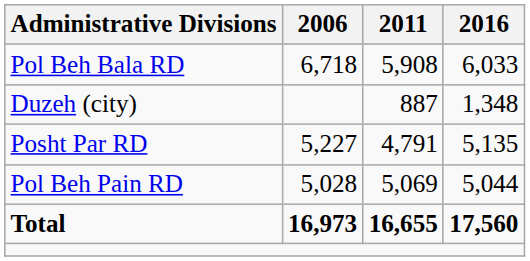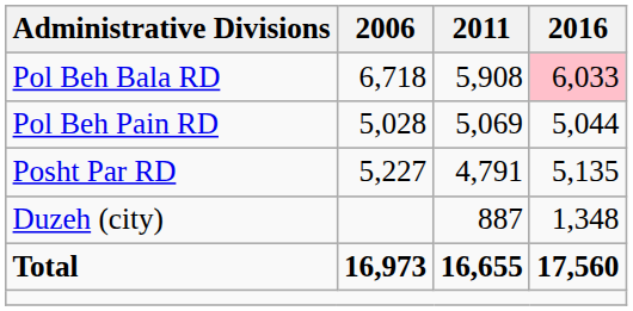 <table class="wikitable">
 <tr>
 <th>Administrative Divisions</th>
 <th>2006</th>
 <th>2011</th>
 <th>2016</th>
 </tr>
 <tr>
 <td><a href='#'>Pol Beh Bala RD</a></td>
 <td style="text-align: right;">6,718</td>
 <td style="text-align: right;">5,908</td>
-<td style="text-align: right;">6,033</td>
+<td style="background: pink; text-align: right;">6,033</td>
 </tr>
 <tr>
-<td><a href='#'>Duzeh</a> (city)</td>
-<td style="text-align: right;"></td>
-<td style="text-align: right;">887</td>
-<td style="text-align: right;">1,348</td>
+<td><a href='#'>Pol Beh Pain RD</a></td>
+<td style="text-align: right;">5,028</td>
+<td style="text-align: right;">5,069</td>
+<td style="text-align: right;">5,044</td>
 </tr>
 <tr>
 <td><a href='#'>Posht Par RD</a></td>
 <td style="text-align: right;">5,227</td>
 <td style="text-align: right;">4,791</td>
 <td style="text-align: right;">5,135</td>
 </tr>
 <tr>
-<td><a href='#'>Pol Beh Pain RD</a></td>
-<td style="text-align: right;">5,028</td>
-<td style="text-align: right;">5,069</td>
-<td style="text-align: right;">5,044</td>
+<td><a href='#'>Duzeh</a> (city)</td>
+<td style="text-align: right;"></td>
+<td style="text-align: right;">887</td>
+<td style="text-align: right;">1,348</td>
 </tr>
 <tr>
 <td><strong>Total</strong></td>
 <td style="text-align: right;"><strong>16,973</strong></td>
 <td style="text-align: right;"><strong>16,655</strong></td>
 <td style="text-align: right;"><strong>17,560</strong></td>
 </tr>
 <tr>
 <td colspan=4></td>
 </tr>
 </table>
